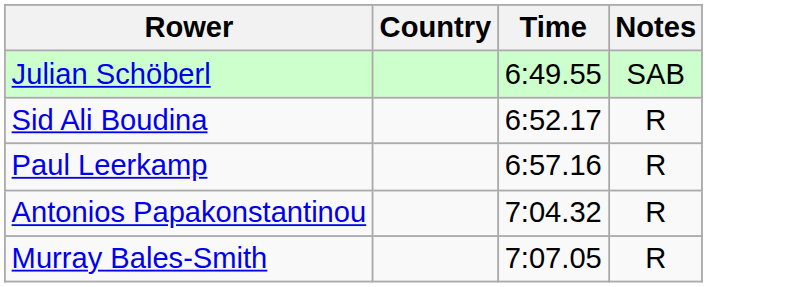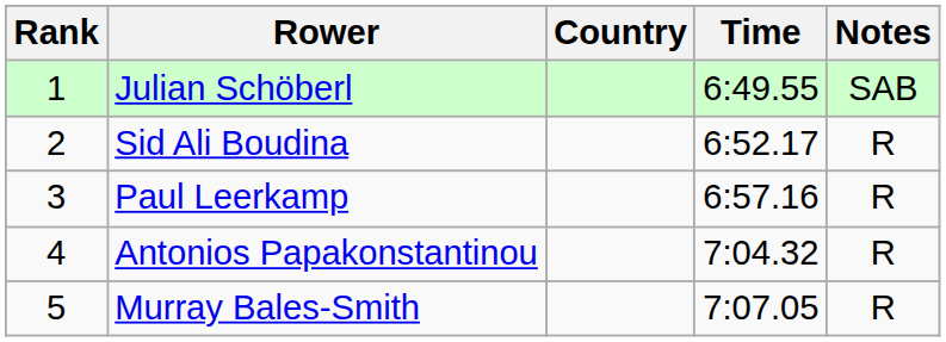 <table class="wikitable" style="text-align:center">
 <tr>
+<th>Rank</th>
 <th>Rower</th>
 <th>Country</th>
 <th>Time</th>
 <th>Notes</th>
 </tr>
 <tr bgcolor=ccffcc>
+<td>1</td>
 <td align="left"><a href='#'>Julian Schöberl</a></td>
 <td align="left"></td>
 <td>6:49.55</td>
 <td>SAB</td>
 </tr>
 <tr>
+<td>2</td>
 <td align="left"><a href='#'>Sid Ali Boudina</a></td>
 <td align="left"></td>
 <td>6:52.17</td>
 <td>R</td>
 </tr>
 <tr>
+<td>3</td>
 <td align="left"><a href='#'>Paul Leerkamp</a></td>
 <td align="left"></td>
 <td>6:57.16</td>
 <td>R</td>
 </tr>
 <tr>
+<td>4</td>
 <td align="left"><a href='#'>Antonios Papakonstantinou</a></td>
 <td align="left"></td>
 <td>7:04.32</td>
 <td>R</td>
 </tr>
 <tr>
+<td>5</td>
 <td align="left"><a href='#'>Murray Bales-Smith</a></td>
 <td align="left"></td>
 <td>7:07.05</td>
 <td>R</td>
 </tr>
 </table>
